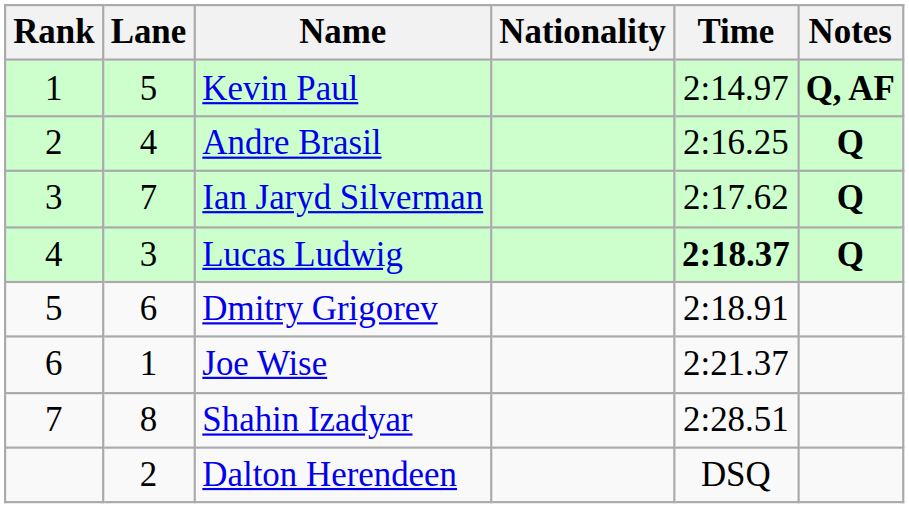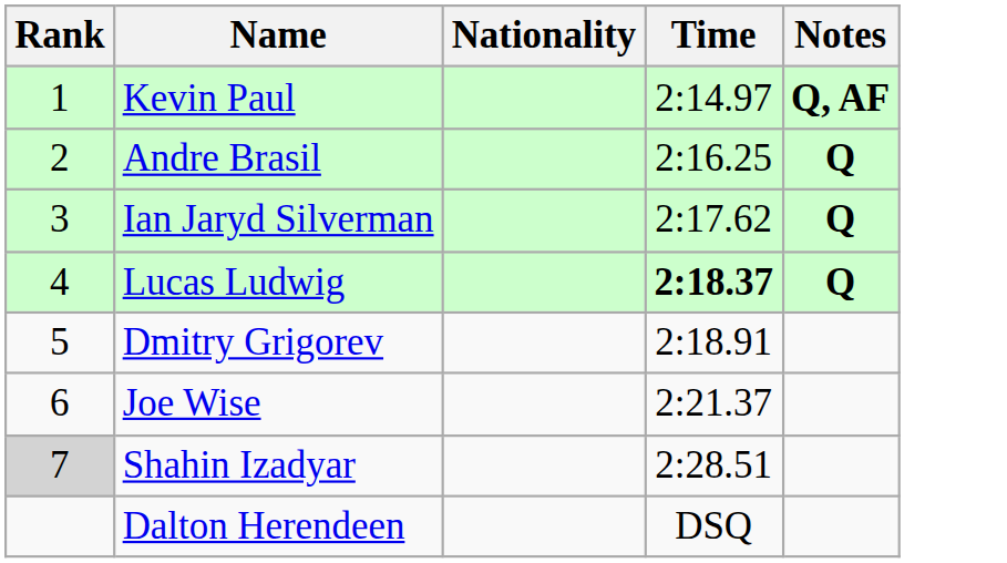 <table class="wikitable">
 <tr>
 <th>Rank</th>
-<th>Lane</th>
 <th>Name</th>
 <th>Nationality</th>
 <th>Time</th>
 <th>Notes</th>
 </tr>
 <tr bgcolor=ccffcc>
 <td align=center>1</td>
-<td align=center>5</td>
 <td><a href='#'>Kevin Paul</a></td>
 <td></td>
 <td align=center>2:14.97</td>
 <td align=center><strong>Q, AF</strong></td>
 </tr>
 <tr bgcolor=ccffcc>
 <td align=center>2</td>
-<td align=center>4</td>
 <td><a href='#'>Andre Brasil</a></td>
 <td></td>
 <td align=center>2:16.25</td>
 <td align=center><strong>Q</strong></td>
 </tr>
 <tr bgcolor=ccffcc>
 <td align=center>3</td>
-<td align=center>7</td>
 <td><a href='#'>Ian Jaryd Silverman</a></td>
 <td></td>
 <td align=center>2:17.62</td>
 <td align=center><strong>Q</strong></td>
 </tr>
 <tr bgcolor=ccffcc>
 <td align=center>4</td>
-<td align=center>3</td>
 <td><a href='#'>Lucas Ludwig</a></td>
 <td></td>
 <td align=center><strong>2:18.37</strong></td>
 <td align=center><strong>Q</strong></td>
 </tr>
 <tr>
 <td align=center>5</td>
-<td align=center>6</td>
 <td><a href='#'>Dmitry Grigorev</a></td>
 <td></td>
 <td align=center>2:18.91</td>
 <td align=center></td>
 </tr>
 <tr>
 <td align=center>6</td>
-<td align=center>1</td>
 <td><a href='#'>Joe Wise</a></td>
 <td></td>
 <td align=center>2:21.37</td>
 <td align=center></td>
 </tr>
 <tr>
-<td align=center>7</td>
-<td align=center>8</td>
+<td align=center style="background: lightgrey;">7</td>
 <td><a href='#'>Shahin Izadyar</a></td>
 <td></td>
 <td align=center>2:28.51</td>
 <td align=center></td>
 </tr>
 <tr>
 <td align=center></td>
-<td align=center>2</td>
 <td><a href='#'>Dalton Herendeen</a></td>
 <td></td>
 <td align=center>DSQ</td>
 <td align=center></td>
 </tr>
 </table>
